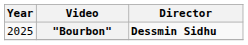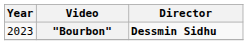 <table class="wikitable plainrowheaders">
 <tr>
 <th style="width:1em;">Year</th>
 <th style="width:8em;">Video</th>
 <th style="width:10em;">Director</th>
 </tr>
 <tr>
-<td>2025</td>
+<td>2023</td>
 <th scope="row">"Bourbon"</th>
 <td><strong>Dessmin Sidhu</strong></td>
 </tr>
 <tr>
 </tr>
 </table>
